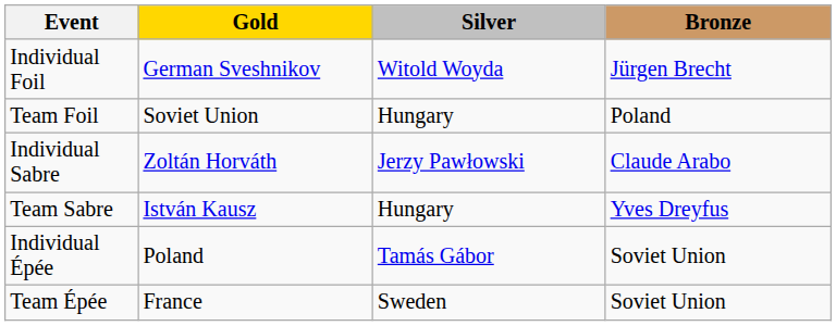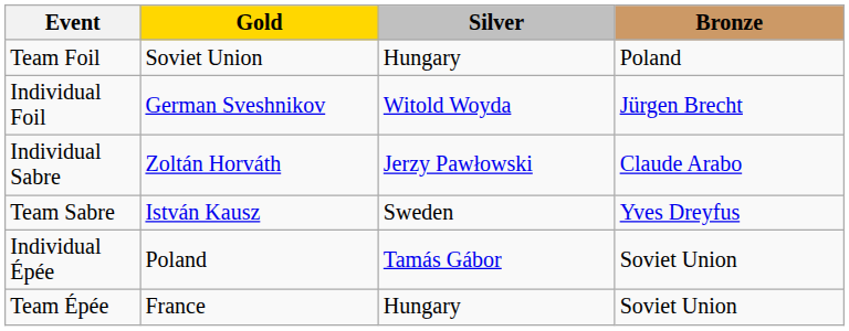 <table class="wikitable">
 <tr>
 <th width="100">Event</th>
 <th style="background-color:gold;" width="200"> Gold</th>
 <th style="background-color:silver;" width="200"> Silver</th>
 <th style="background-color:#CC9966;" width="200"> Bronze</th>
 </tr>
 <tr>
+<td>Team Foil</td>
+<td> Soviet Union</td>
+<td> Hungary</td>
+<td> Poland</td>
+</tr>
+<tr>
 <td>Individual Foil</td>
 <td> <a href='#'>German Sveshnikov</a></td>
 <td> <a href='#'>Witold Woyda</a></td>
 <td> <a href='#'>Jürgen Brecht</a></td>
-</tr>
-<tr>
-<td>Team Foil</td>
-<td> Soviet Union</td>
-<td> Hungary</td>
-<td> Poland</td>
 </tr>
 <tr>
 <td>Individual Sabre</td>
 <td> <a href='#'>Zoltán Horváth</a></td>
 <td> <a href='#'>Jerzy Pawłowski</a></td>
 <td> <a href='#'>Claude Arabo</a></td>
 </tr>
 <tr>
 <td>Team Sabre</td>
 <td> <a href='#'>István Kausz</a></td>
-<td> Hungary</td>
+<td> Sweden</td>
 <td> <a href='#'>Yves Dreyfus</a></td>
 </tr>
 <tr>
 <td>Individual Épée</td>
 <td> Poland</td>
 <td> <a href='#'>Tamás Gábor</a></td>
 <td> Soviet Union</td>
 </tr>
 <tr>
 <td>Team Épée</td>
 <td> France</td>
-<td> Sweden</td>
+<td> Hungary</td>
 <td> Soviet Union</td>
 </tr>
 </table>
